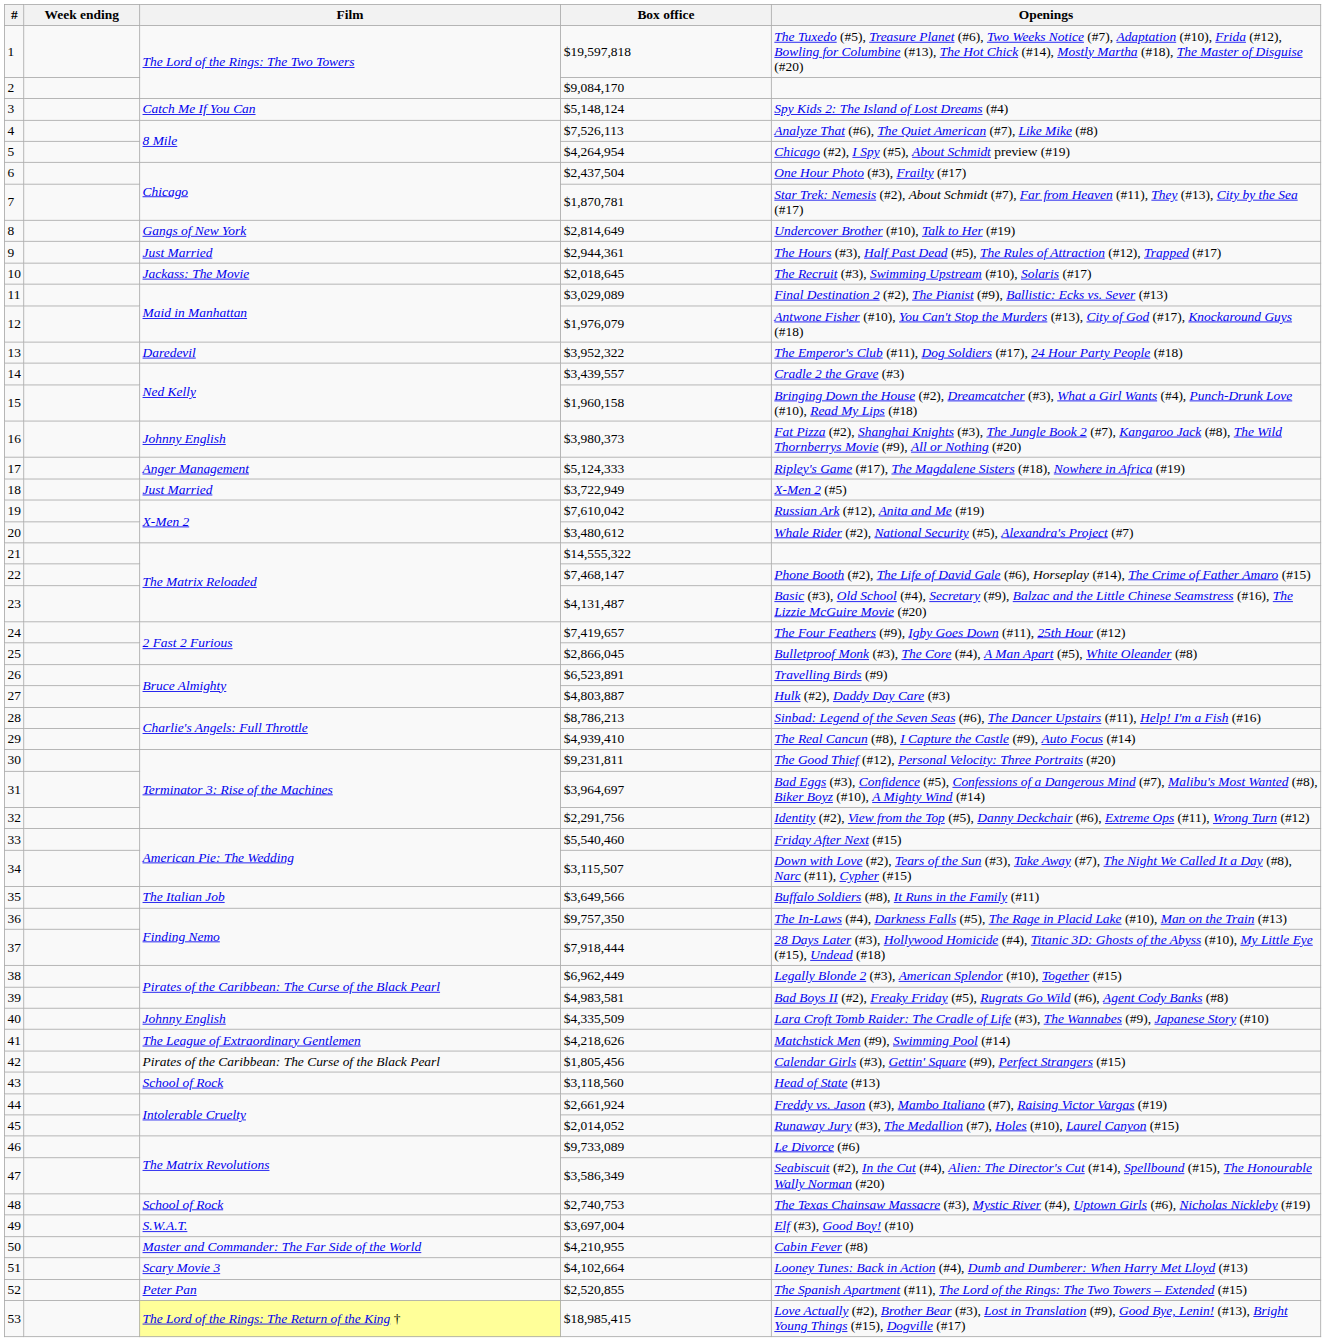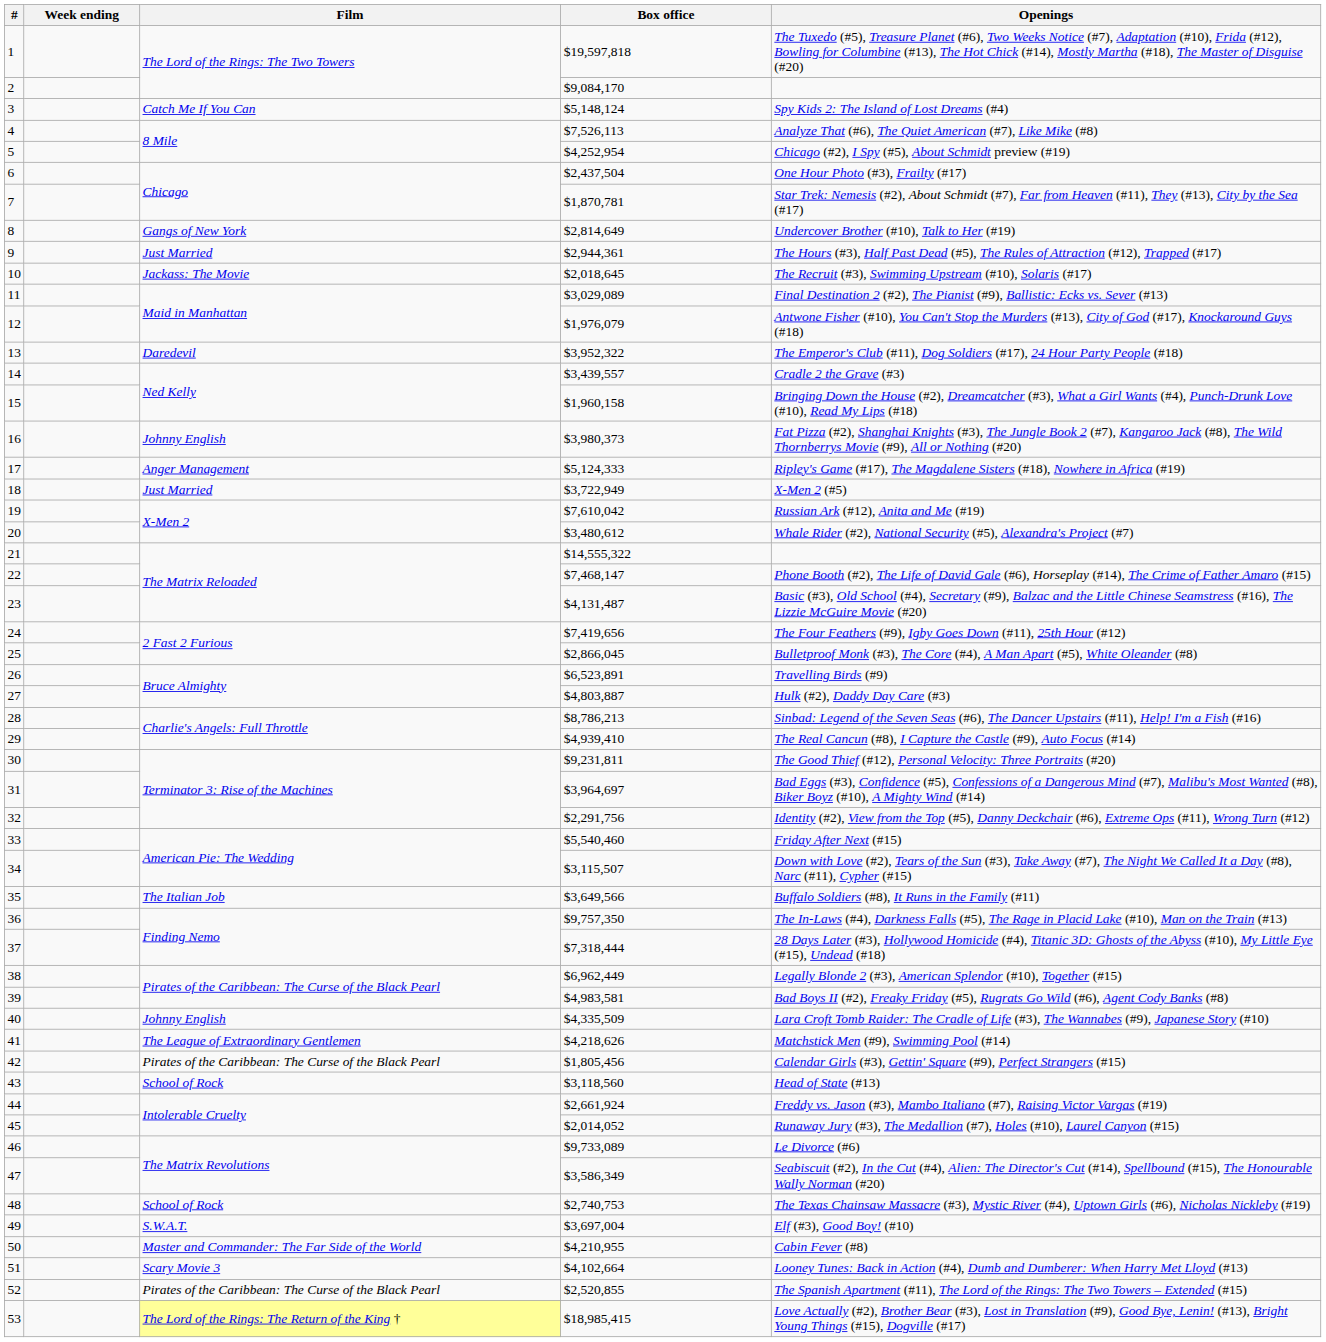 <table class="wikitable sortable">
 <tr>
 <th abbr="Week">#</th>
 <th abbr="Date" style="width:130px">Week ending</th>
 <th width="32%">Film</th>
 <th width="16%">Box office</th>
 <th>Openings</th>
 </tr>
 <tr>
 <td>1</td>
 <td></td>
 <td rowspan="2"><em><a href='#'>The Lord of the Rings: The Two Towers</a></em></td>
 <td>$19,597,818</td>
 <td><em><a href='#'>The Tuxedo</a></em> (#5), <em><a href='#'>Treasure Planet</a></em> (#6), <em><a href='#'>Two Weeks Notice</a></em> (#7), <em><a href='#'>Adaptation</a></em> (#10), <em><a href='#'>Frida</a></em> (#12), <em><a href='#'>Bowling for Columbine</a></em> (#13), <em><a href='#'>The Hot Chick</a></em> (#14), <em><a href='#'>Mostly Martha</a></em> (#18), <em><a href='#'>The Master of Disguise</a></em> (#20)</td>
 </tr>
 <tr>
 <td>2</td>
 <td></td>
 <td>$9,084,170</td>
 <td></td>
 </tr>
 <tr>
 <td>3</td>
 <td></td>
 <td><em><a href='#'>Catch Me If You Can</a></em></td>
 <td>$5,148,124</td>
 <td><em><a href='#'>Spy Kids 2: The Island of Lost Dreams</a></em> (#4)</td>
 </tr>
 <tr>
 <td>4</td>
 <td></td>
 <td rowspan="2"><em><a href='#'>8 Mile</a></em></td>
 <td>$7,526,113</td>
 <td><em><a href='#'>Analyze That</a></em> (#6), <em><a href='#'>The Quiet American</a></em> (#7), <em><a href='#'>Like Mike</a></em> (#8)</td>
 </tr>
 <tr>
 <td>5</td>
 <td></td>
-<td>$4,264,954</td>
+<td>$4,252,954</td>
 <td><em><a href='#'>Chicago</a></em> (#2), <em><a href='#'>I Spy</a></em> (#5), <em><a href='#'>About Schmidt</a></em> preview (#19)</td>
 </tr>
 <tr>
 <td>6</td>
 <td></td>
 <td rowspan="2"><em><a href='#'>Chicago</a></em></td>
 <td>$2,437,504</td>
 <td><em><a href='#'>One Hour Photo</a></em> (#3), <em><a href='#'>Frailty</a></em> (#17)</td>
 </tr>
 <tr>
 <td>7</td>
 <td></td>
 <td>$1,870,781</td>
 <td><em><a href='#'>Star Trek: Nemesis</a></em> (#2), <em>About Schmidt</em> (#7), <em><a href='#'>Far from Heaven</a></em> (#11), <em><a href='#'>They</a></em> (#13), <em><a href='#'>City by the Sea</a></em> (#17)</td>
 </tr>
 <tr>
 <td>8</td>
 <td></td>
 <td><em><a href='#'>Gangs of New York</a></em></td>
 <td>$2,814,649</td>
 <td><em><a href='#'>Undercover Brother</a></em> (#10), <em><a href='#'>Talk to Her</a></em> (#19)</td>
 </tr>
 <tr>
 <td>9</td>
 <td></td>
 <td><em><a href='#'>Just Married</a></em></td>
 <td>$2,944,361</td>
 <td><em><a href='#'>The Hours</a></em> (#3), <em><a href='#'>Half Past Dead</a></em> (#5), <em><a href='#'>The Rules of Attraction</a></em> (#12), <em><a href='#'>Trapped</a></em> (#17)</td>
 </tr>
 <tr>
 <td>10</td>
 <td></td>
 <td><em><a href='#'>Jackass: The Movie</a></em></td>
 <td>$2,018,645</td>
 <td><em><a href='#'>The Recruit</a></em> (#3), <em><a href='#'>Swimming Upstream</a></em> (#10), <em><a href='#'>Solaris</a></em> (#17)</td>
 </tr>
 <tr>
 <td>11</td>
 <td></td>
 <td rowspan="2"><em><a href='#'>Maid in Manhattan</a></em></td>
 <td>$3,029,089</td>
 <td><em><a href='#'>Final Destination 2</a></em> (#2), <em><a href='#'>The Pianist</a></em> (#9), <em><a href='#'>Ballistic: Ecks vs. Sever</a></em> (#13)</td>
 </tr>
 <tr>
 <td>12</td>
 <td></td>
 <td>$1,976,079</td>
 <td><em><a href='#'>Antwone Fisher</a></em> (#10), <em><a href='#'>You Can't Stop the Murders</a></em> (#13), <em><a href='#'>City of God</a></em> (#17), <em><a href='#'>Knockaround Guys</a></em> (#18)</td>
 </tr>
 <tr>
 <td>13</td>
 <td></td>
 <td><em><a href='#'>Daredevil</a></em></td>
 <td>$3,952,322</td>
 <td><em><a href='#'>The Emperor's Club</a></em> (#11), <em><a href='#'>Dog Soldiers</a></em> (#17), <em><a href='#'>24 Hour Party People</a></em> (#18)</td>
 </tr>
 <tr>
 <td>14</td>
 <td></td>
 <td rowspan="2"><em><a href='#'>Ned Kelly</a></em></td>
 <td>$3,439,557</td>
 <td><em><a href='#'>Cradle 2 the Grave</a></em> (#3)</td>
 </tr>
 <tr>
 <td>15</td>
 <td></td>
 <td>$1,960,158</td>
 <td><em><a href='#'>Bringing Down the House</a></em> (#2), <em><a href='#'>Dreamcatcher</a></em> (#3), <em><a href='#'>What a Girl Wants</a></em> (#4), <em><a href='#'>Punch-Drunk Love</a></em> (#10), <em><a href='#'>Read My Lips</a></em> (#18)</td>
 </tr>
 <tr>
 <td>16</td>
 <td></td>
 <td><em><a href='#'>Johnny English</a></em></td>
 <td>$3,980,373</td>
 <td><em><a href='#'>Fat Pizza</a></em> (#2), <em><a href='#'>Shanghai Knights</a></em> (#3), <em><a href='#'>The Jungle Book 2</a></em> (#7), <em><a href='#'>Kangaroo Jack</a></em> (#8), <em><a href='#'>The Wild Thornberrys Movie</a></em> (#9), <em><a href='#'>All or Nothing</a></em> (#20)</td>
 </tr>
 <tr>
 <td>17</td>
 <td></td>
 <td><em><a href='#'>Anger Management</a></em></td>
 <td>$5,124,333</td>
 <td><em><a href='#'>Ripley's Game</a></em> (#17), <em><a href='#'>The Magdalene Sisters</a></em> (#18), <em><a href='#'>Nowhere in Africa</a></em> (#19)</td>
 </tr>
 <tr>
 <td>18</td>
 <td></td>
 <td><em><a href='#'>Just Married</a></em></td>
 <td>$3,722,949</td>
 <td><em><a href='#'>X-Men 2</a></em> (#5)</td>
 </tr>
 <tr>
 <td>19</td>
 <td></td>
 <td rowspan="2"><em><a href='#'>X-Men 2</a></em></td>
 <td>$7,610,042</td>
 <td><em><a href='#'>Russian Ark</a></em> (#12), <em><a href='#'>Anita and Me</a></em> (#19)</td>
 </tr>
 <tr>
 <td>20</td>
 <td></td>
 <td>$3,480,612</td>
 <td><em><a href='#'>Whale Rider</a></em> (#2), <em><a href='#'>National Security</a></em> (#5), <em><a href='#'>Alexandra's Project</a></em> (#7)</td>
 </tr>
 <tr>
 <td>21</td>
 <td></td>
 <td rowspan="3"><em><a href='#'>The Matrix Reloaded</a></em></td>
 <td>$14,555,322</td>
 <td></td>
 </tr>
 <tr>
 <td>22</td>
 <td></td>
 <td>$7,468,147</td>
 <td><em><a href='#'>Phone Booth</a></em> (#2), <em><a href='#'>The Life of David Gale</a></em> (#6), <em>Horseplay</em> (#14), <em><a href='#'>The Crime of Father Amaro</a></em> (#15)</td>
 </tr>
 <tr>
 <td>23</td>
 <td></td>
 <td>$4,131,487</td>
 <td><em><a href='#'>Basic</a></em> (#3), <em><a href='#'>Old School</a></em> (#4), <em><a href='#'>Secretary</a></em> (#9), <em><a href='#'>Balzac and the Little Chinese Seamstress</a></em> (#16), <em><a href='#'>The Lizzie McGuire Movie</a></em> (#20)</td>
 </tr>
 <tr>
 <td>24</td>
 <td></td>
 <td rowspan="2"><em><a href='#'>2 Fast 2 Furious</a></em></td>
-<td>$7,419,657</td>
+<td>$7,419,656</td>
 <td><em><a href='#'>The Four Feathers</a></em> (#9), <em><a href='#'>Igby Goes Down</a></em> (#11), <em><a href='#'>25th Hour</a></em> (#12)</td>
 </tr>
 <tr>
 <td>25</td>
 <td></td>
 <td>$2,866,045</td>
 <td><em><a href='#'>Bulletproof Monk</a></em> (#3), <em><a href='#'>The Core</a></em> (#4), <em><a href='#'>A Man Apart</a></em> (#5), <em><a href='#'>White Oleander</a></em> (#8)</td>
 </tr>
 <tr>
 <td>26</td>
 <td></td>
 <td rowspan="2"><em><a href='#'>Bruce Almighty</a></em></td>
 <td>$6,523,891</td>
 <td><em><a href='#'>Travelling Birds</a></em> (#9)</td>
 </tr>
 <tr>
 <td>27</td>
 <td></td>
 <td>$4,803,887</td>
 <td><em><a href='#'>Hulk</a></em> (#2), <em><a href='#'>Daddy Day Care</a></em> (#3)</td>
 </tr>
 <tr>
 <td>28</td>
 <td></td>
 <td rowspan="2"><em><a href='#'>Charlie's Angels: Full Throttle</a></em></td>
 <td>$8,786,213</td>
 <td><em><a href='#'>Sinbad: Legend of the Seven Seas</a></em> (#6), <em><a href='#'>The Dancer Upstairs</a></em> (#11), <em><a href='#'>Help! I'm a Fish</a></em> (#16)</td>
 </tr>
 <tr>
 <td>29</td>
 <td></td>
 <td>$4,939,410</td>
 <td><em><a href='#'>The Real Cancun</a></em> (#8), <em><a href='#'>I Capture the Castle</a></em> (#9), <em><a href='#'>Auto Focus</a></em> (#14)</td>
 </tr>
 <tr>
 <td>30</td>
 <td></td>
 <td rowspan="3"><em><a href='#'>Terminator 3: Rise of the Machines</a></em></td>
 <td>$9,231,811</td>
 <td><em><a href='#'>The Good Thief</a></em> (#12), <em><a href='#'>Personal Velocity: Three Portraits</a></em> (#20)</td>
 </tr>
 <tr>
 <td>31</td>
 <td></td>
 <td>$3,964,697</td>
 <td><em><a href='#'>Bad Eggs</a></em> (#3), <em><a href='#'>Confidence</a></em> (#5), <em><a href='#'>Confessions of a Dangerous Mind</a></em> (#7), <em><a href='#'>Malibu's Most Wanted</a></em> (#8), <em><a href='#'>Biker Boyz</a></em> (#10), <em><a href='#'>A Mighty Wind</a></em> (#14)</td>
 </tr>
 <tr>
 <td>32</td>
 <td></td>
 <td>$2,291,756</td>
 <td><em><a href='#'>Identity</a></em> (#2), <em><a href='#'>View from the Top</a></em> (#5), <em><a href='#'>Danny Deckchair</a></em> (#6), <em><a href='#'>Extreme Ops</a></em> (#11), <em><a href='#'>Wrong Turn</a></em> (#12)</td>
 </tr>
 <tr>
 <td>33</td>
 <td></td>
 <td rowspan="2"><em><a href='#'>American Pie: The Wedding</a></em></td>
 <td>$5,540,460</td>
 <td><em><a href='#'>Friday After Next</a></em> (#15)</td>
 </tr>
 <tr>
 <td>34</td>
 <td></td>
 <td>$3,115,507</td>
 <td><em><a href='#'>Down with Love</a></em> (#2), <em><a href='#'>Tears of the Sun</a></em> (#3), <em><a href='#'>Take Away</a></em> (#7), <em><a href='#'>The Night We Called It a Day</a></em> (#8), <em><a href='#'>Narc</a></em> (#11), <em><a href='#'>Cypher</a></em> (#15)</td>
 </tr>
 <tr>
 <td>35</td>
 <td></td>
 <td><em><a href='#'>The Italian Job</a></em></td>
 <td>$3,649,566</td>
 <td><em><a href='#'>Buffalo Soldiers</a></em> (#8), <em><a href='#'>It Runs in the Family</a></em> (#11)</td>
 </tr>
 <tr>
 <td>36</td>
 <td></td>
 <td rowspan="2"><em><a href='#'>Finding Nemo</a></em></td>
 <td>$9,757,350</td>
 <td><em><a href='#'>The In-Laws</a></em> (#4), <em><a href='#'>Darkness Falls</a></em> (#5), <em><a href='#'>The Rage in Placid Lake</a></em> (#10), <em><a href='#'>Man on the Train</a></em> (#13)</td>
 </tr>
 <tr>
 <td>37</td>
 <td></td>
-<td>$7,918,444</td>
+<td>$7,318,444</td>
 <td><em><a href='#'>28 Days Later</a></em> (#3), <em><a href='#'>Hollywood Homicide</a></em> (#4), <em><a href='#'>Titanic 3D: Ghosts of the Abyss</a></em> (#10), <em><a href='#'>My Little Eye</a></em> (#15), <em><a href='#'>Undead</a></em> (#18)</td>
 </tr>
 <tr>
 <td>38</td>
 <td></td>
 <td rowspan="2"><em><a href='#'>Pirates of the Caribbean: The Curse of the Black Pearl</a></em></td>
 <td>$6,962,449</td>
 <td><em><a href='#'>Legally Blonde 2</a></em> (#3), <em><a href='#'>American Splendor</a></em> (#10), <em><a href='#'>Together</a></em> (#15)</td>
 </tr>
 <tr>
 <td>39</td>
 <td></td>
 <td>$4,983,581</td>
 <td><em><a href='#'>Bad Boys II</a></em> (#2), <em><a href='#'>Freaky Friday</a></em> (#5), <em><a href='#'>Rugrats Go Wild</a></em> (#6), <em><a href='#'>Agent Cody Banks</a></em> (#8)</td>
 </tr>
 <tr>
 <td>40</td>
 <td></td>
 <td><em><a href='#'>Johnny English</a></em></td>
 <td>$4,335,509</td>
 <td><em><a href='#'>Lara Croft Tomb Raider: The Cradle of Life</a></em> (#3), <em><a href='#'>The Wannabes</a></em> (#9), <em><a href='#'>Japanese Story</a></em> (#10)</td>
 </tr>
 <tr>
 <td>41</td>
 <td></td>
 <td><em><a href='#'>The League of Extraordinary Gentlemen</a></em></td>
 <td>$4,218,626</td>
 <td><em><a href='#'>Matchstick Men</a></em> (#9), <em><a href='#'>Swimming Pool</a></em> (#14)</td>
 </tr>
 <tr>
 <td>42</td>
 <td></td>
 <td><em>Pirates of the Caribbean: The Curse of the Black Pearl</em></td>
 <td>$1,805,456</td>
 <td><em><a href='#'>Calendar Girls</a></em> (#3), <em><a href='#'>Gettin' Square</a></em> (#9), <em><a href='#'>Perfect Strangers</a></em> (#15)</td>
 </tr>
 <tr>
 <td>43</td>
 <td></td>
 <td><em><a href='#'>School of Rock</a></em></td>
 <td>$3,118,560</td>
 <td><em><a href='#'>Head of State</a></em> (#13)</td>
 </tr>
 <tr>
 <td>44</td>
 <td></td>
 <td rowspan="2"><em><a href='#'>Intolerable Cruelty</a></em></td>
 <td>$2,661,924</td>
 <td><em><a href='#'>Freddy vs. Jason</a></em> (#3), <em><a href='#'>Mambo Italiano</a></em> (#7), <em><a href='#'>Raising Victor Vargas</a></em> (#19)</td>
 </tr>
 <tr>
 <td>45</td>
 <td></td>
 <td>$2,014,052</td>
 <td><em><a href='#'>Runaway Jury</a></em> (#3), <em><a href='#'>The Medallion</a></em> (#7), <em><a href='#'>Holes</a></em> (#10), <em><a href='#'>Laurel Canyon</a></em> (#15)</td>
 </tr>
 <tr>
 <td>46</td>
 <td></td>
 <td rowspan="2"><em><a href='#'>The Matrix Revolutions</a></em></td>
 <td>$9,733,089</td>
 <td><em><a href='#'>Le Divorce</a></em> (#6)</td>
 </tr>
 <tr>
 <td>47</td>
 <td></td>
 <td>$3,586,349</td>
 <td><em><a href='#'>Seabiscuit</a></em> (#2), <em><a href='#'>In the Cut</a></em> (#4), <em><a href='#'>Alien: The Director's Cut</a></em> (#14), <em><a href='#'>Spellbound</a></em> (#15), <em><a href='#'>The Honourable Wally Norman</a></em> (#20)</td>
 </tr>
 <tr>
 <td>48</td>
 <td></td>
 <td><em><a href='#'>School of Rock</a></em></td>
 <td>$2,740,753</td>
 <td><em><a href='#'>The Texas Chainsaw Massacre</a></em> (#3), <em><a href='#'>Mystic River</a></em> (#4), <em><a href='#'>Uptown Girls</a></em> (#6), <em><a href='#'>Nicholas Nickleby</a></em> (#19)</td>
 </tr>
 <tr>
 <td>49</td>
 <td></td>
 <td><em><a href='#'>S.W.A.T.</a></em></td>
 <td>$3,697,004</td>
 <td><em><a href='#'>Elf</a></em> (#3), <em><a href='#'>Good Boy!</a></em> (#10)</td>
 </tr>
 <tr>
 <td>50</td>
 <td></td>
 <td><em><a href='#'>Master and Commander: The Far Side of the World</a></em></td>
 <td>$4,210,955</td>
 <td><em><a href='#'>Cabin Fever</a></em> (#8)</td>
 </tr>
 <tr>
 <td>51</td>
 <td></td>
 <td><em><a href='#'>Scary Movie 3</a></em></td>
 <td>$4,102,664</td>
 <td><em><a href='#'>Looney Tunes: Back in Action</a></em> (#4), <em><a href='#'>Dumb and Dumberer: When Harry Met Lloyd</a></em> (#13)</td>
 </tr>
 <tr>
 <td>52</td>
 <td></td>
-<td><em><a href='#'>Peter Pan</a></em></td>
+<td><em>Pirates of the Caribbean: The Curse of the Black Pearl</em></td>
 <td>$2,520,855</td>
 <td><em><a href='#'>The Spanish Apartment</a></em> (#11), <em><a href='#'>The Lord of the Rings: The Two Towers – Extended</a></em> (#15)</td>
 </tr>
 <tr>
 <td>53</td>
 <td></td>
 <td style="background-color:#FFFF99"><em><a href='#'>The Lord of the Rings: The Return of the King</a></em> †</td>
 <td>$18,985,415</td>
 <td><em><a href='#'>Love Actually</a></em> (#2), <em><a href='#'>Brother Bear</a></em> (#3), <em><a href='#'>Lost in Translation</a></em> (#9), <em><a href='#'>Good Bye, Lenin!</a></em> (#13), <em><a href='#'>Bright Young Things</a></em> (#15), <em><a href='#'>Dogville</a></em> (#17)</td>
 </tr>
 </table>
